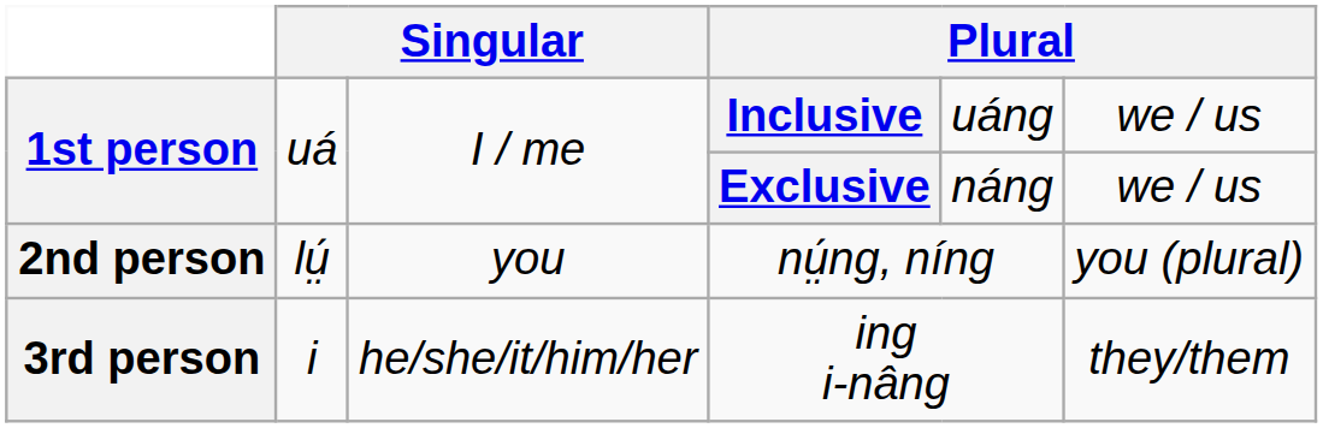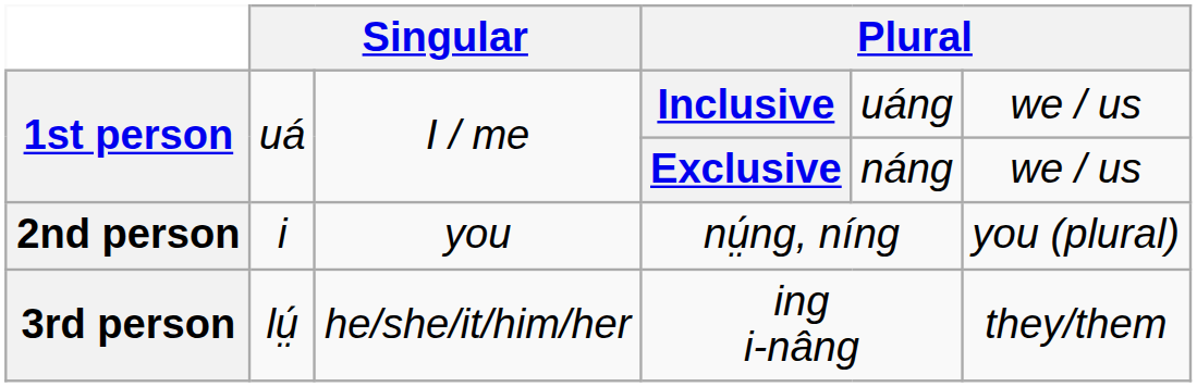 <table class="wikitable" style="text-align:center; margin:1em auto 1em auto">
 <tr>
 <td style="border-left:hidden;border-top:hidden;background-color:white;"></td>
 <th colspan=2><a href='#'>Singular</a></th>
 <th colspan=3><a href='#'>Plural</a></th>
 </tr>
 <tr>
 <th rowspan=2><a href='#'>1st person</a></th>
 <td rowspan=2><em>uá</em>  <strong></strong></td>
 <td rowspan=2><em>I / me</em></td>
 <th><a href='#'>Inclusive</a></th>
 <td><em>uáng</em>  <strong></strong></td>
 <td><em>we / us</em></td>
 </tr>
 <tr>
 <th><a href='#'>Exclusive</a></th>
 <td><em>náng</em>  <strong></strong></td>
 <td><em>we / us</em></td>
 </tr>
 <tr>
 <th>2nd person</th>
-<td><em>lṳ́</em>  <strong></strong></td>
+<td><em>i</em>  <strong></strong></td>
 <td><em>you</em></td>
 <td colspan=2><em>nṳ́ng, níng</em>  <strong></strong></td>
 <td><em>you (plural)</em></td>
 </tr>
 <tr>
 <th>3rd person</th>
-<td><em>i</em>  <strong></strong></td>
+<td><em>lṳ́</em>  <strong></strong></td>
 <td><em>he/she/it/him/her</em></td>
 <td colspan=2><em>ing</em>  <strong></strong><br><em>i-nâng</em>  <strong></strong></td>
 <td><em>they/them</em></td>
 </tr>
 </table>
